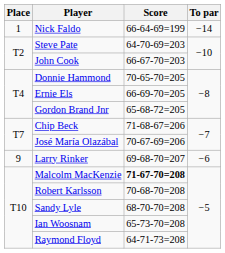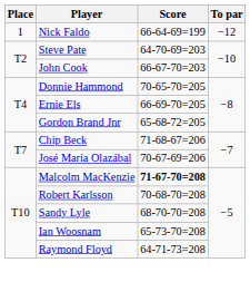 <table class="wikitable">
 <tr>
 <th>Place</th>
 <th>Player</th>
 <th>Score</th>
 <th>To par</th>
 </tr>
 <tr>
 <td align=center>1</td>
 <td> <a href='#'>Nick Faldo</a></td>
 <td align=center>66-64-69=199</td>
-<td align=center>−14</td>
+<td align=center>−12</td>
 </tr>
 <tr>
 <td rowspan="2" align=center>T2</td>
 <td> <a href='#'>Steve Pate</a></td>
 <td align=center>64-70-69=203</td>
 <td rowspan="2" align=center>−10</td>
 </tr>
 <tr>
 <td> <a href='#'>John Cook</a></td>
 <td align=center>66-67-70=203</td>
 </tr>
 <tr>
 <td rowspan="3" align=center>T4</td>
 <td> <a href='#'>Donnie Hammond</a></td>
 <td>70-65-70=205</td>
 <td rowspan="3" align=center>−8</td>
 </tr>
 <tr>
 <td> <a href='#'>Ernie Els</a></td>
 <td>66-69-70=205</td>
 </tr>
 <tr>
 <td> <a href='#'>Gordon Brand Jnr</a></td>
 <td align=center>65-68-72=205</td>
 </tr>
 <tr>
 <td rowspan="2" align=center>T7</td>
 <td> <a href='#'>Chip Beck</a></td>
 <td align=center>71-68-67=206</td>
 <td rowspan="2" align=center>−7</td>
 </tr>
 <tr>
 <td> <a href='#'>José María Olazábal</a></td>
 <td align=center>70-67-69=206</td>
 </tr>
 <tr>
-<td align=center>9</td>
-<td> <a href='#'>Larry Rinker</a></td>
-<td align=center>69-68-70=207</td>
-<td align=center>−6</td>
-</tr>
-<tr>
 <td rowspan="5" align=center>T10</td>
 <td> <a href='#'>Malcolm MacKenzie</a></td>
 <td align=center><strong>71-67-70=208</strong></td>
 <td rowspan="5" align=center>−5</td>
 </tr>
 <tr>
 <td> <a href='#'>Robert Karlsson</a></td>
 <td align=center>70-68-70=208</td>
 </tr>
 <tr>
 <td> <a href='#'>Sandy Lyle</a></td>
 <td align=center>68-70-70=208</td>
 </tr>
 <tr>
 <td> <a href='#'>Ian Woosnam</a></td>
 <td align=center>65-73-70=208</td>
 </tr>
 <tr>
 <td> <a href='#'>Raymond Floyd</a></td>
 <td align=center>64-71-73=208</td>
 </tr>
 </table>
